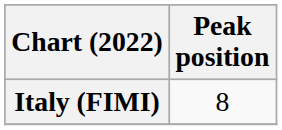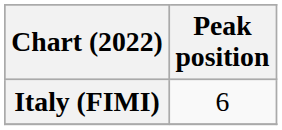 <table class="wikitable sortable plainrowheaders" style="text-align:center;">
 <tr>
 <th>Chart (2022)</th>
 <th>Peak<br>position</th>
 </tr>
 <tr>
 <th scope="row">Italy (FIMI)</th>
-<td>8</td>
+<td>6</td>
 </tr>
 <tr>
 </tr>
 </table>
